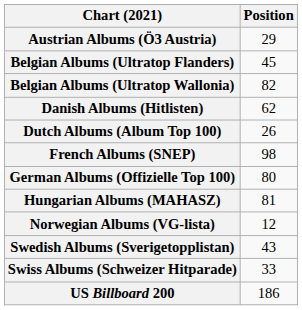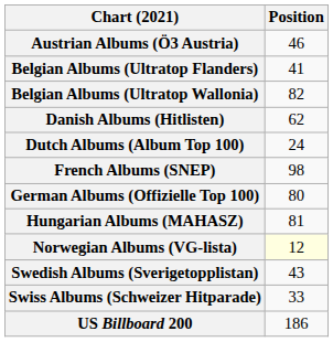 <table class="wikitable sortable plainrowheaders" style="text-align:center">
 <tr>
 <th scope="col">Chart (2021)</th>
 <th scope="col">Position</th>
 </tr>
 <tr>
 <th scope="row">Austrian Albums (Ö3 Austria)</th>
-<td>29</td>
+<td>46</td>
 </tr>
 <tr>
 <th scope="row">Belgian Albums (Ultratop Flanders)</th>
-<td>45</td>
+<td>41</td>
 </tr>
 <tr>
 <th scope="row">Belgian Albums (Ultratop Wallonia)</th>
 <td>82</td>
 </tr>
 <tr>
 <th scope="row">Danish Albums (Hitlisten)</th>
 <td>62</td>
 </tr>
 <tr>
 <th scope="row">Dutch Albums (Album Top 100)</th>
-<td>26</td>
+<td>24</td>
 </tr>
 <tr>
 <th scope="row">French Albums (SNEP)</th>
 <td>98</td>
 </tr>
 <tr>
 <th scope="row">German Albums (Offizielle Top 100)</th>
 <td>80</td>
 </tr>
 <tr>
 <th scope="row">Hungarian Albums (MAHASZ)</th>
 <td>81</td>
 </tr>
 <tr>
 <th scope="row">Norwegian Albums (VG-lista)</th>
-<td>12</td>
+<td style="background: lightyellow;">12</td>
 </tr>
 <tr>
 <th scope="row">Swedish Albums (Sverigetopplistan)</th>
 <td>43</td>
 </tr>
 <tr>
 <th scope="row">Swiss Albums (Schweizer Hitparade)</th>
 <td>33</td>
 </tr>
 <tr>
 <th scope="row">US <em>Billboard</em> 200</th>
 <td>186</td>
 </tr>
 </table>
